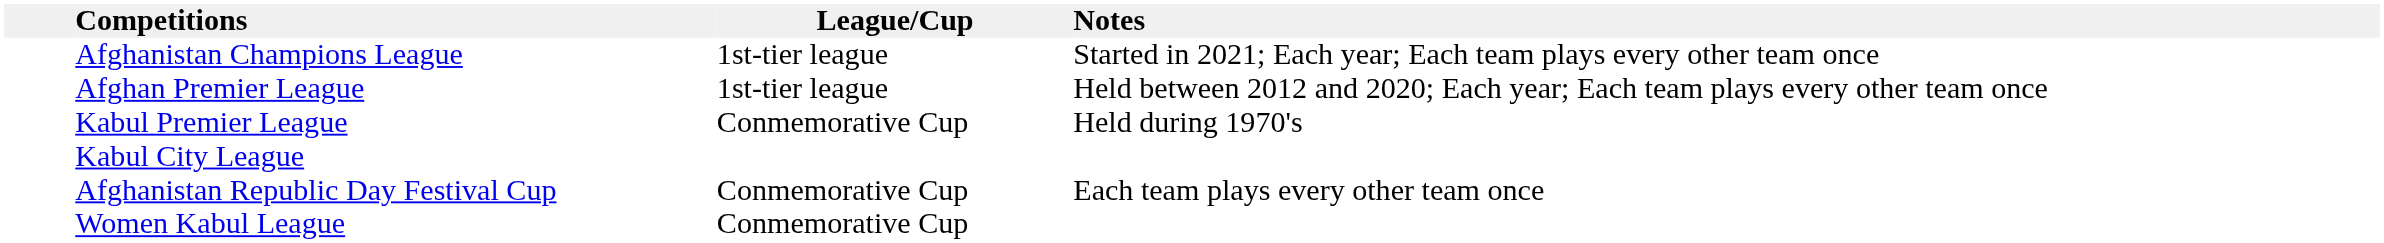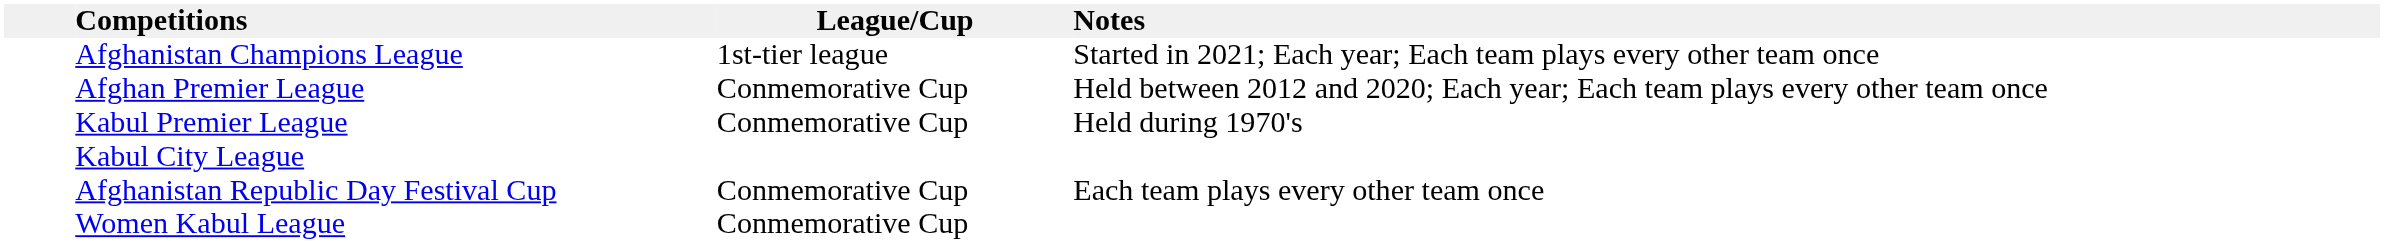 <table width="100%" cellspacing="0" cellpadding="0">
 <tr bgcolor="F0F0F0">
 <th width="3%" align="left"></th>
 <th width="27%" align="left">Competitions</th>
 <th width="15%" align="lefy">League/Cup</th>
 <th width="55%" align="left">Notes</th>
 </tr>
 <tr>
 <td></td>
 <td><a href='#'>Afghanistan Champions League</a></td>
 <td>1st-tier league</td>
 <td>Started in 2021; Each year; Each team plays every other team once</td>
 </tr>
 <tr>
 <td></td>
 <td><a href='#'>Afghan Premier League</a></td>
-<td>1st-tier league</td>
+<td>Conmemorative Cup</td>
 <td>Held between 2012 and 2020; Each year; Each team plays every other team once</td>
 </tr>
 <tr>
 <td></td>
 <td><a href='#'>Kabul Premier League</a></td>
 <td>Conmemorative Cup</td>
 <td>Held during 1970's</td>
 </tr>
 <tr>
 <td></td>
 <td><a href='#'>Kabul City League</a></td>
 <td></td>
 </tr>
 <tr>
 <td></td>
 <td><a href='#'>Afghanistan Republic Day Festival Cup</a></td>
 <td>Conmemorative Cup</td>
 <td>Each team plays every other team once</td>
 </tr>
 <tr>
 <td></td>
 <td><a href='#'>Women Kabul League</a></td>
 <td>Conmemorative Cup</td>
 <td></td>
 </tr>
 </table>
